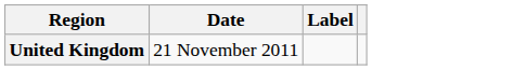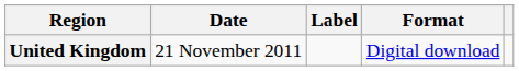 <table class="wikitable plainrowheaders">
 <tr>
 <th scope="col">Region</th>
 <th scope="col">Date</th>
 <th scope="col">Label</th>
+<th scope="col">Format</th>
 <th scope="col"></th>
 </tr>
 <tr>
 <th scope="row">United Kingdom</th>
 <td>21 November 2011</td>
 <td></td>
+<td><a href='#'>Digital download</a></td>
 <td style="text-align:center;"></td>
 </tr>
 </table>
